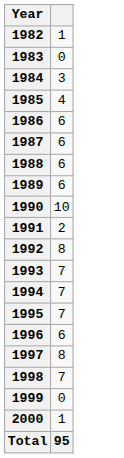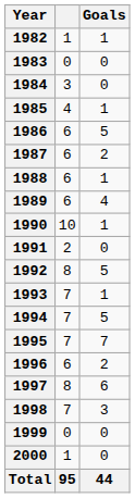 <table class="wikitable plainrowheaders sortable" style="text-align:center; font-size:95%">
 <tr>
 <th scope="col">Year</th>
 <th scope="col"></th>
+<th scope="col">Goals</th>
 </tr>
 <tr>
 <th scope="row">1982</th>
+<td>1</td>
 <td>1</td>
 </tr>
 <tr>
 <th scope="row">1983</th>
 <td>0</td>
+<td>0</td>
 </tr>
 <tr>
 <th scope="row">1984</th>
 <td>3</td>
+<td>0</td>
 </tr>
 <tr>
 <th scope="row">1985</th>
 <td>4</td>
+<td>1</td>
 </tr>
 <tr>
 <th scope="row">1986</th>
 <td>6</td>
+<td>5</td>
 </tr>
 <tr>
 <th scope="row">1987</th>
 <td>6</td>
+<td>2</td>
 </tr>
 <tr>
 <th scope="row">1988</th>
 <td>6</td>
+<td>1</td>
 </tr>
 <tr>
 <th scope="row">1989</th>
 <td>6</td>
+<td>4</td>
 </tr>
 <tr>
 <th scope="row">1990</th>
 <td>10</td>
+<td>1</td>
 </tr>
 <tr>
 <th scope="row">1991</th>
 <td>2</td>
+<td>0</td>
 </tr>
 <tr>
 <th scope="row">1992</th>
 <td>8</td>
+<td>5</td>
 </tr>
 <tr>
 <th scope="row">1993</th>
 <td>7</td>
+<td>1</td>
 </tr>
 <tr>
 <th scope="row">1994</th>
 <td>7</td>
+<td>5</td>
 </tr>
 <tr>
 <th scope="row">1995</th>
+<td>7</td>
 <td>7</td>
 </tr>
 <tr>
 <th scope="row">1996</th>
 <td>6</td>
+<td>2</td>
 </tr>
 <tr>
 <th scope="row">1997</th>
 <td>8</td>
+<td>6</td>
 </tr>
 <tr>
 <th scope="row">1998</th>
 <td>7</td>
+<td>3</td>
 </tr>
 <tr>
 <th scope="row">1999</th>
+<td>0</td>
 <td>0</td>
 </tr>
 <tr>
 <th scope="row">2000</th>
 <td>1</td>
+<td>0</td>
 </tr>
 <tr>
 <th>Total</th>
 <th>95</th>
+<th>44</th>
 </tr>
 </table>
